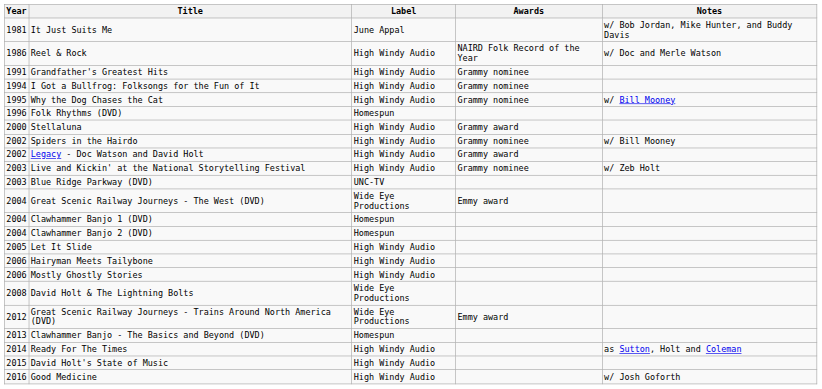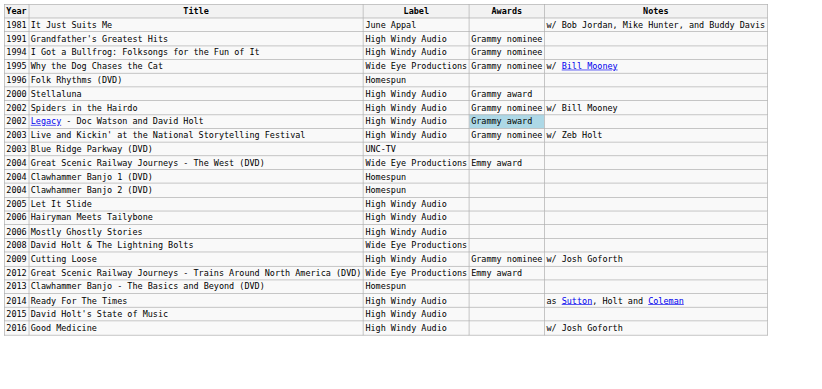 <table class="wikitable sortable">
 <tr>
 <th>Year</th>
 <th>Title</th>
 <th>Label</th>
 <th>Awards</th>
 <th>Notes</th>
 </tr>
 <tr>
 <td>1981</td>
 <td>It Just Suits Me</td>
 <td>June Appal</td>
 <td></td>
 <td>w/ Bob Jordan, Mike Hunter, and Buddy Davis</td>
-</tr>
-<tr>
-<td>1986</td>
-<td>Reel & Rock</td>
-<td>High Windy Audio</td>
-<td>NAIRD Folk Record of the Year</td>
-<td>w/ Doc and Merle Watson</td>
 </tr>
 <tr>
 <td>1991</td>
 <td>Grandfather's Greatest Hits</td>
 <td>High Windy Audio</td>
 <td>Grammy nominee</td>
 <td></td>
 </tr>
 <tr>
 <td>1994</td>
 <td>I Got a Bullfrog: Folksongs for the Fun of It</td>
 <td>High Windy Audio</td>
 <td>Grammy nominee</td>
 <td></td>
 </tr>
 <tr>
 <td>1995</td>
 <td>Why the Dog Chases the Cat</td>
-<td>High Windy Audio</td>
+<td>Wide Eye Productions</td>
 <td>Grammy nominee</td>
 <td>w/ <a href='#'>Bill Mooney</a></td>
 </tr>
 <tr>
 <td>1996</td>
 <td>Folk Rhythms (DVD)</td>
 <td>Homespun</td>
 <td></td>
 <td></td>
 </tr>
 <tr>
 <td>2000</td>
 <td>Stellaluna</td>
 <td>High Windy Audio</td>
 <td>Grammy award</td>
 <td></td>
 </tr>
 <tr>
 <td>2002</td>
 <td>Spiders in the Hairdo</td>
 <td>High Windy Audio</td>
 <td>Grammy nominee</td>
 <td>w/ Bill Mooney</td>
 </tr>
 <tr>
 <td>2002</td>
 <td><a href='#'>Legacy</a> - Doc Watson and David Holt</td>
 <td>High Windy Audio</td>
-<td>Grammy award</td>
+<td style="background: lightblue;">Grammy award</td>
 <td></td>
 </tr>
 <tr>
 <td>2003</td>
 <td>Live and Kickin' at the National Storytelling Festival</td>
 <td>High Windy Audio</td>
 <td>Grammy nominee</td>
 <td>w/ Zeb Holt</td>
 </tr>
 <tr>
 <td>2003</td>
 <td>Blue Ridge Parkway (DVD)</td>
 <td>UNC-TV</td>
 <td></td>
 <td></td>
 </tr>
 <tr>
 <td>2004</td>
 <td>Great Scenic Railway Journeys - The West (DVD)</td>
 <td>Wide Eye Productions</td>
 <td>Emmy award</td>
 <td></td>
 </tr>
 <tr>
 <td>2004</td>
 <td>Clawhammer Banjo 1 (DVD)</td>
 <td>Homespun</td>
 <td></td>
 <td></td>
 </tr>
 <tr>
 <td>2004</td>
 <td>Clawhammer Banjo 2 (DVD)</td>
 <td>Homespun</td>
 <td></td>
 <td></td>
 </tr>
 <tr>
 <td>2005</td>
 <td>Let It Slide</td>
 <td>High Windy Audio</td>
 <td></td>
 <td></td>
 </tr>
 <tr>
 <td>2006</td>
 <td>Hairyman Meets Tailybone</td>
 <td>High Windy Audio</td>
 <td></td>
 <td></td>
 </tr>
 <tr>
 <td>2006</td>
 <td>Mostly Ghostly Stories</td>
 <td>High Windy Audio</td>
 <td></td>
 <td></td>
 </tr>
 <tr>
 <td>2008</td>
 <td>David Holt & The Lightning Bolts</td>
 <td>Wide Eye Productions</td>
 <td></td>
 <td></td>
 </tr>
 <tr>
+<td>2009</td>
+<td>Cutting Loose</td>
+<td>High Windy Audio</td>
+<td>Grammy nominee</td>
+<td>w/ Josh Goforth</td>
+</tr>
+<tr>
 <td>2012</td>
 <td>Great Scenic Railway Journeys - Trains Around North America (DVD)</td>
 <td>Wide Eye Productions</td>
 <td>Emmy award</td>
 <td></td>
 </tr>
 <tr>
 <td>2013</td>
 <td>Clawhammer Banjo - The Basics and Beyond (DVD)</td>
 <td>Homespun</td>
 <td></td>
 <td></td>
 </tr>
 <tr>
 <td>2014</td>
 <td>Ready For The Times</td>
 <td>High Windy Audio</td>
 <td></td>
 <td>as <a href='#'>Sutton</a>, Holt and <a href='#'>Coleman</a></td>
 </tr>
 <tr>
 <td>2015</td>
 <td>David Holt's State of Music</td>
 <td>High Windy Audio</td>
 <td></td>
 <td></td>
 </tr>
 <tr>
 <td>2016</td>
 <td>Good Medicine</td>
 <td>High Windy Audio</td>
 <td></td>
 <td>w/ Josh Goforth</td>
 </tr>
 </table>
